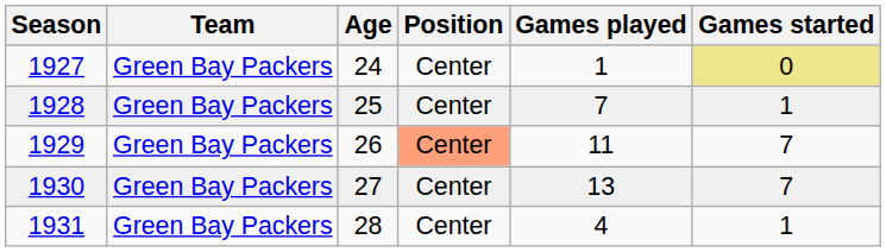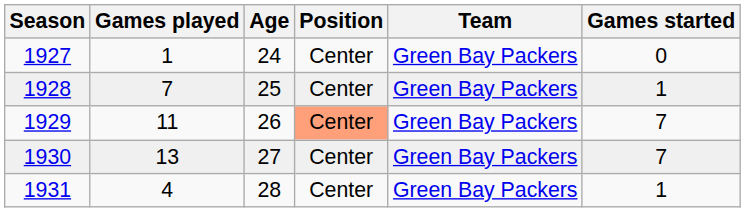 <table class="wikitable" BORDER="0" CELLPADDING="3" CELLSPACING="0">
 <tr ALIGN=center bgcolor="#e0e0e0">
 <th>Season</th>
-<th>Team</th>
+<th>Games played</th>
 <th>Age</th>
 <th>Position</th>
-<th>Games played</th>
+<th>Team</th>
 <th>Games started</th>
 </tr>
 <tr ALIGN=center>
 <td><a href='#'>1927</a></td>
-<td><a href='#'>Green Bay Packers</a></td>
+<td>1</td>
 <td>24</td>
 <td>Center</td>
-<td>1</td>
-<td style="background: khaki;">0</td>
+<td><a href='#'>Green Bay Packers</a></td>
+<td>0</td>
 </tr>
 <tr ALIGN=center bgcolor="#f0f0f0">
 <td><a href='#'>1928</a></td>
-<td><a href='#'>Green Bay Packers</a></td>
+<td>7</td>
 <td>25</td>
 <td>Center</td>
-<td>7</td>
+<td><a href='#'>Green Bay Packers</a></td>
 <td>1</td>
 </tr>
 <tr ALIGN=center>
 <td><a href='#'>1929</a></td>
-<td><a href='#'>Green Bay Packers</a></td>
+<td>11</td>
 <td>26</td>
 <td style="background: lightsalmon;">Center</td>
-<td>11</td>
+<td><a href='#'>Green Bay Packers</a></td>
 <td>7</td>
 </tr>
 <tr ALIGN=center bgcolor="#f0f0f0">
 <td><a href='#'>1930</a></td>
-<td><a href='#'>Green Bay Packers</a></td>
+<td>13</td>
 <td>27</td>
 <td>Center</td>
-<td>13</td>
+<td><a href='#'>Green Bay Packers</a></td>
 <td>7</td>
 </tr>
 <tr ALIGN=center>
 <td><a href='#'>1931</a></td>
-<td><a href='#'>Green Bay Packers</a></td>
+<td>4</td>
 <td>28</td>
 <td>Center</td>
-<td>4</td>
+<td><a href='#'>Green Bay Packers</a></td>
 <td>1</td>
 </tr>
 </table>
